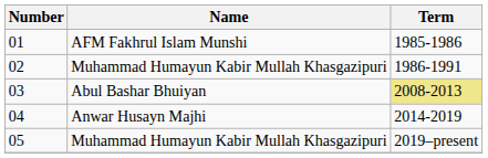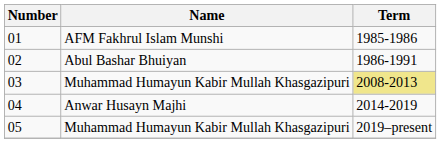 <table class="wikitable">
 <tr>
 <th>Number</th>
 <th>Name</th>
 <th>Term</th>
 </tr>
 <tr>
 <td>01</td>
 <td>AFM Fakhrul Islam Munshi</td>
 <td>1985-1986</td>
 </tr>
 <tr>
 <td>02</td>
-<td>Muhammad Humayun Kabir Mullah Khasgazipuri</td>
+<td>Abul Bashar Bhuiyan</td>
 <td>1986-1991</td>
 </tr>
 <tr>
 <td>03</td>
-<td>Abul Bashar Bhuiyan</td>
+<td>Muhammad Humayun Kabir Mullah Khasgazipuri</td>
 <td style="background: khaki;">2008-2013</td>
 </tr>
 <tr>
 <td>04</td>
 <td>Anwar Husayn Majhi</td>
 <td>2014-2019</td>
 </tr>
 <tr>
 <td>05</td>
 <td>Muhammad Humayun Kabir Mullah Khasgazipuri</td>
 <td>2019–present</td>
 </tr>
 <tr>
 </tr>
 </table>
